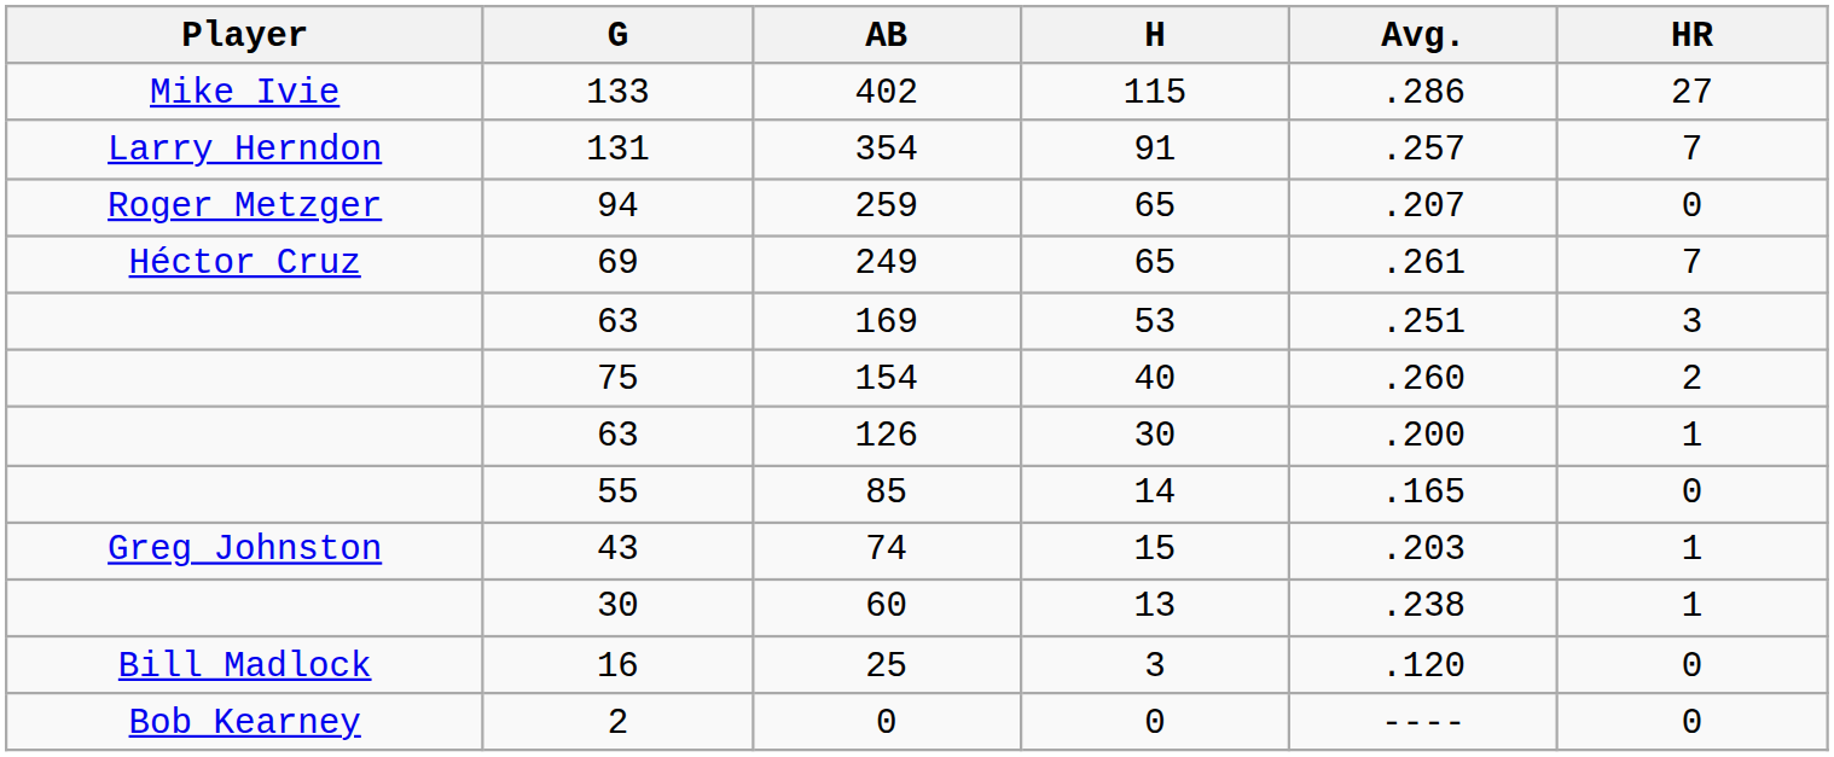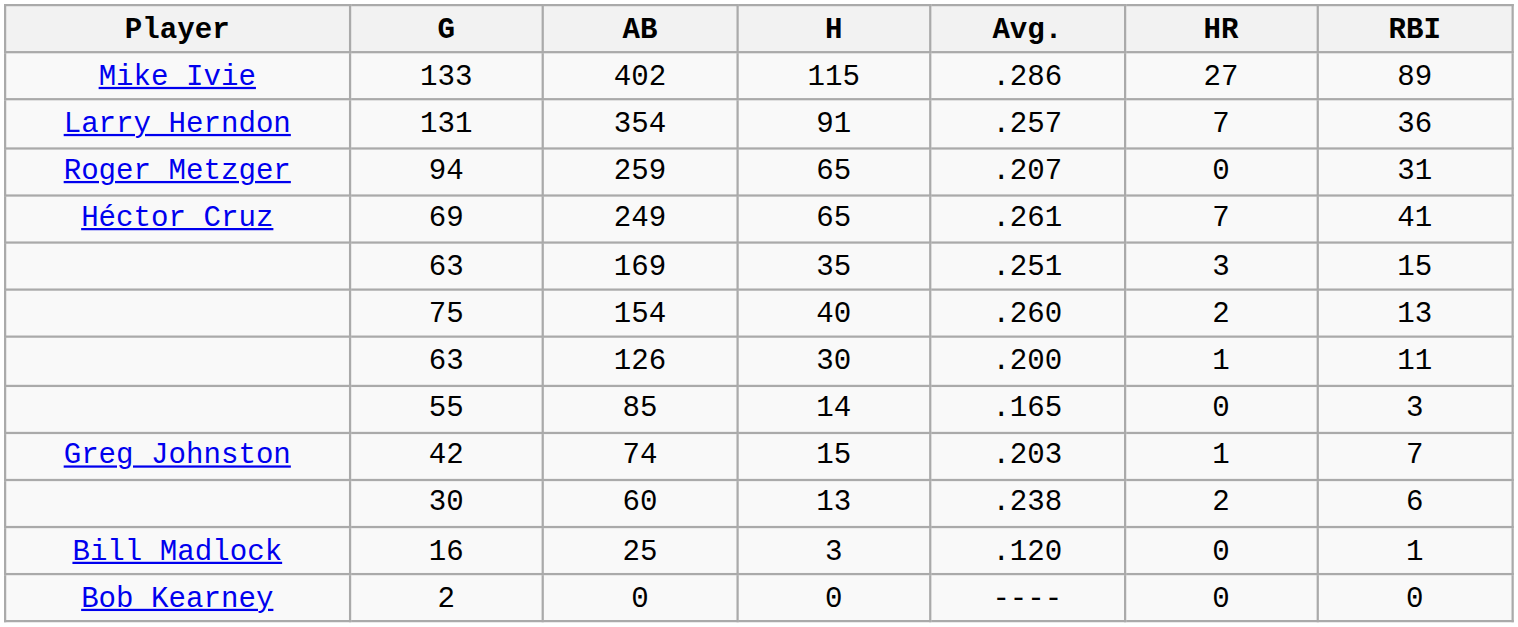 <table class="wikitable sortable">
 <tr>
 <th bgcolor="#DDDDFF" width="16%">Player</th>
 <th bgcolor="#DDDDFF" width="9%">G</th>
 <th bgcolor="#DDDDFF" width="9%">AB</th>
 <th bgcolor="#DDDDFF" width="9%">H</th>
 <th bgcolor="#DDDDFF" width="9%">Avg.</th>
 <th bgcolor="#DDDDFF" width="9%">HR</th>
+<th bgcolor="#DDDDFF" width="9%">RBI</th>
 </tr>
 <tr align="center">
 <td><a href='#'>Mike Ivie</a></td>
 <td>133</td>
 <td>402</td>
 <td>115</td>
 <td>.286</td>
 <td>27</td>
+<td>89</td>
 </tr>
 <tr align=center>
 <td><a href='#'>Larry Herndon</a></td>
 <td>131</td>
 <td>354</td>
 <td>91</td>
 <td>.257</td>
 <td>7</td>
+<td>36</td>
 </tr>
 <tr align=center>
 <td><a href='#'>Roger Metzger</a></td>
 <td>94</td>
 <td>259</td>
 <td>65</td>
 <td>.207</td>
 <td>0</td>
+<td>31</td>
 </tr>
 <tr align=center>
 <td><a href='#'>Héctor Cruz</a></td>
 <td>69</td>
 <td>249</td>
 <td>65</td>
 <td>.261</td>
 <td>7</td>
+<td>41</td>
 </tr>
 <tr align=center>
 <td></td>
 <td>63</td>
 <td>169</td>
-<td>53</td>
+<td>35</td>
 <td>.251</td>
 <td>3</td>
+<td>15</td>
 </tr>
 <tr align="center">
 <td></td>
 <td>75</td>
 <td>154</td>
 <td>40</td>
 <td>.260</td>
 <td>2</td>
+<td>13</td>
 </tr>
 <tr align="center">
 <td></td>
 <td>63</td>
 <td>126</td>
 <td>30</td>
 <td>.200</td>
 <td>1</td>
+<td>11</td>
 </tr>
 <tr align="center">
 <td></td>
 <td>55</td>
 <td>85</td>
 <td>14</td>
 <td>.165</td>
 <td>0</td>
+<td>3</td>
 </tr>
 <tr align="center">
 <td><a href='#'>Greg Johnston</a></td>
-<td>43</td>
+<td>42</td>
 <td>74</td>
 <td>15</td>
 <td>.203</td>
 <td>1</td>
+<td>7</td>
 </tr>
 <tr align=center>
 <td></td>
 <td>30</td>
 <td>60</td>
 <td>13</td>
 <td>.238</td>
-<td>1</td>
+<td>2</td>
+<td>6</td>
 </tr>
 <tr align="center">
 <td><a href='#'>Bill Madlock</a></td>
 <td>16</td>
 <td>25</td>
 <td>3</td>
 <td>.120</td>
 <td>0</td>
+<td>1</td>
 </tr>
 <tr align=center>
 <td><a href='#'>Bob Kearney</a></td>
 <td>2</td>
 <td>0</td>
 <td>0</td>
 <td>----</td>
 <td>0</td>
+<td>0</td>
 </tr>
 </table>
